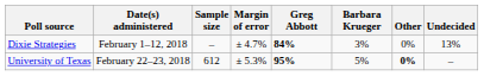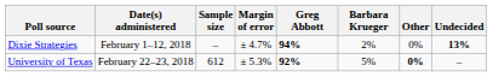 <table class="wikitable" style="font-size:90%;">
 <tr valign=bottom>
 <th>Poll source</th>
 <th>Date(s)<br>administered</th>
 <th>Sample<br>size</th>
 <th>Margin<br>of error</th>
 <th style="width:75px;">Greg<br>Abbott</th>
 <th style="width:75px;">Barbara<br>Krueger</th>
 <th>Other</th>
 <th>Undecided</th>
 </tr>
 <tr>
 <td><a href='#'>Dixie Strategies</a></td>
 <td align=center>February 1–12, 2018</td>
 <td align=center>–</td>
 <td align=center>± 4.7%</td>
-<td><strong>84%</strong></td>
-<td align=center>3%</td>
+<td><strong>94%</strong></td>
+<td align=center>2%</td>
 <td align=center>0%</td>
-<td align=center>13%</td>
+<td align=center><strong>13%</strong></td>
 </tr>
 <tr>
 <td><a href='#'>University of Texas</a></td>
 <td align=center>February 22–23, 2018</td>
 <td align=center>612</td>
 <td align=center>± 5.3%</td>
-<td><strong>95%</strong></td>
+<td><strong>92%</strong></td>
 <td align=center>5%</td>
 <td align=center><strong>0%</strong></td>
 <td align=center>–</td>
 </tr>
 </table>
